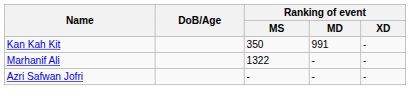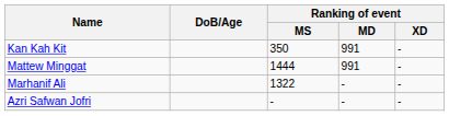 <table class="wikitable" style="width:600px; font-size:95%;">
 <tr>
 <th rowspan="2" align="left">Name</th>
 <th rowspan="2" align="left">DoB/Age</th>
 <th colspan="3" align="center">Ranking of event</th>
 </tr>
 <tr>
 <th align="center">MS</th>
 <th>MD</th>
 <th align="center">XD</th>
 </tr>
 <tr>
 <td><a href='#'>Kan Kah Kit</a></td>
 <td></td>
 <td>350</td>
 <td>991</td>
 <td>-</td>
 </tr>
 <tr>
+<td><a href='#'>Mattew Minggat</a></td>
+<td></td>
+<td>1444</td>
+<td>991</td>
+<td>-</td>
+</tr>
+<tr>
 <td><a href='#'>Marhanif Ali</a></td>
 <td></td>
 <td>1322</td>
 <td>-</td>
 <td>-</td>
 </tr>
 <tr>
 <td><a href='#'>Azri Safwan Jofri</a></td>
 <td></td>
 <td>-</td>
 <td>-</td>
 <td>-</td>
 </tr>
 </table>
